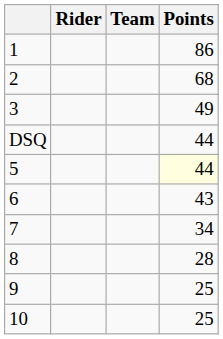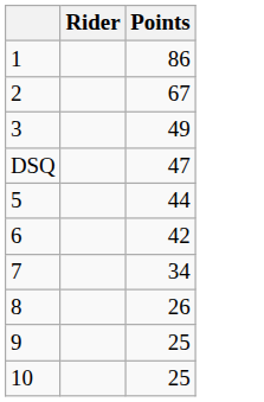 <table class="wikitable">
 <tr>
 <th></th>
 <th>Rider</th>
-<th>Team</th>
 <th>Points</th>
 </tr>
 <tr>
 <td>1</td>
 <td> </td>
-<td></td>
 <td align=right>86</td>
 </tr>
 <tr>
 <td>2</td>
 <td></td>
-<td></td>
-<td align=right>68</td>
+<td align=right>67</td>
 </tr>
 <tr>
 <td>3</td>
-<td></td>
 <td></td>
 <td align=right>49</td>
 </tr>
 <tr>
 <td>DSQ</td>
 <td><del> </del></td>
+<td align=right>47</td>
+</tr>
+<tr>
+<td>5</td>
 <td></td>
 <td align=right>44</td>
 </tr>
 <tr>
-<td>5</td>
-<td></td>
-<td></td>
-<td align=right style="background: lightyellow;">44</td>
-</tr>
-<tr>
 <td>6</td>
 <td> </td>
-<td></td>
-<td align=right>43</td>
+<td align=right>42</td>
 </tr>
 <tr>
 <td>7</td>
-<td></td>
 <td></td>
 <td align=right>34</td>
 </tr>
 <tr>
 <td>8</td>
 <td></td>
-<td></td>
-<td align=right>28</td>
+<td align=right>26</td>
 </tr>
 <tr>
 <td>9</td>
-<td></td>
 <td></td>
 <td align=right>25</td>
 </tr>
 <tr>
 <td>10</td>
 <td></td>
-<td></td>
 <td align=right>25</td>
 </tr>
 </table>
